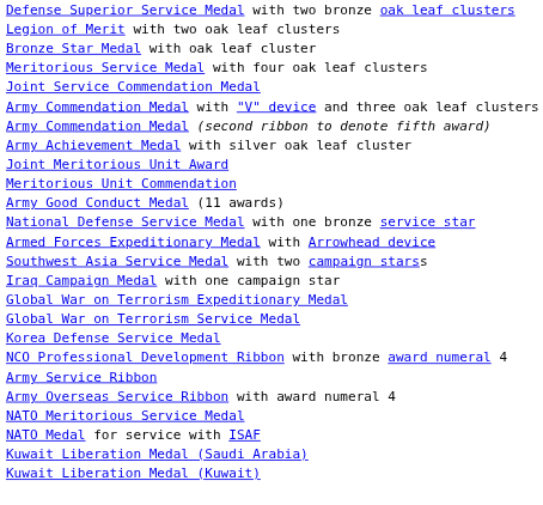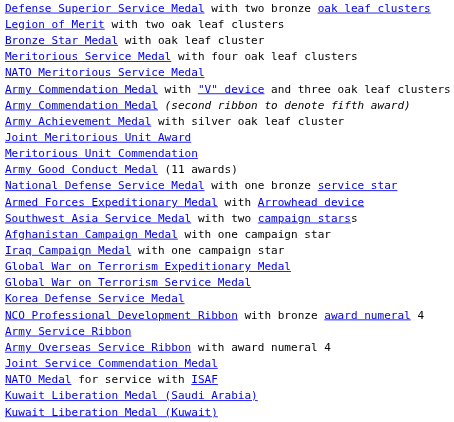 <table>
 <tr>
 <td><span></span><span></span></td>
 <td><a href='#'>Defense Superior Service Medal</a> with two bronze <a href='#'>oak leaf clusters</a></td>
 </tr>
 <tr>
 <td><span></span><span></span></td>
 <td><a href='#'>Legion of Merit</a> with two oak leaf clusters</td>
 </tr>
 <tr>
 <td></td>
 <td><a href='#'>Bronze Star Medal</a> with oak leaf cluster</td>
 </tr>
 <tr>
 <td><span></span><span></span><span></span><span></span></td>
 <td><a href='#'>Meritorious Service Medal</a> with four oak leaf clusters</td>
 </tr>
 <tr>
 <td></td>
-<td><a href='#'>Joint Service Commendation Medal</a></td>
+<td><a href='#'>NATO Meritorious Service Medal</a></td>
 </tr>
 <tr>
 <td><span></span><span></span><span></span><span></span></td>
 <td><a href='#'>Army Commendation Medal</a> with <a href='#'>"V" device</a> and three oak leaf clusters</td>
 </tr>
 <tr>
 <td></td>
 <td><a href='#'>Army Commendation Medal</a> <em>(second ribbon to denote fifth award)</em></td>
 </tr>
 <tr>
 <td></td>
 <td><a href='#'>Army Achievement Medal</a> with silver oak leaf cluster</td>
 </tr>
 <tr>
 <td></td>
 <td><a href='#'>Joint Meritorious Unit Award</a></td>
 </tr>
 <tr>
 <td></td>
 <td><a href='#'>Meritorious Unit Commendation</a></td>
 </tr>
 <tr>
 <td><span></span></td>
 <td><a href='#'>Army Good Conduct Medal</a> (11 awards)</td>
 </tr>
 <tr>
 <td></td>
 <td><a href='#'>National Defense Service Medal</a> with one bronze <a href='#'>service star</a></td>
 </tr>
 <tr>
 <td></td>
 <td><a href='#'>Armed Forces Expeditionary Medal</a> with <a href='#'>Arrowhead device</a></td>
 </tr>
 <tr>
 <td><span></span><span></span></td>
 <td><a href='#'>Southwest Asia Service Medal</a> with two <a href='#'>campaign stars</a>s</td>
 </tr>
 <tr>
 <td></td>
+<td><a href='#'>Afghanistan Campaign Medal</a> with one campaign star</td>
+</tr>
+<tr>
+<td></td>
 <td><a href='#'>Iraq Campaign Medal</a> with one campaign star</td>
 </tr>
 <tr>
 <td></td>
 <td><a href='#'>Global War on Terrorism Expeditionary Medal</a></td>
 </tr>
 <tr>
 <td></td>
 <td><a href='#'>Global War on Terrorism Service Medal</a></td>
 </tr>
 <tr>
 <td></td>
 <td><a href='#'>Korea Defense Service Medal</a></td>
 </tr>
 <tr>
 <td><span></span></td>
 <td><a href='#'>NCO Professional Development Ribbon</a> with bronze <a href='#'>award numeral</a> 4</td>
 </tr>
 <tr>
 <td></td>
 <td><a href='#'>Army Service Ribbon</a></td>
 </tr>
 <tr>
 <td><span></span></td>
 <td><a href='#'>Army Overseas Service Ribbon</a> with award numeral 4</td>
 </tr>
 <tr>
 <td></td>
-<td><a href='#'>NATO Meritorious Service Medal</a></td>
+<td><a href='#'>Joint Service Commendation Medal</a></td>
 </tr>
 <tr>
 <td></td>
 <td><a href='#'>NATO Medal</a> for service with <a href='#'>ISAF</a></td>
 </tr>
 <tr>
 <td></td>
 <td><a href='#'>Kuwait Liberation Medal (Saudi Arabia)</a></td>
 </tr>
 <tr>
 <td></td>
 <td><a href='#'>Kuwait Liberation Medal (Kuwait)</a></td>
 </tr>
 </table>
